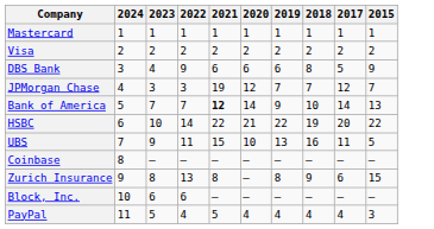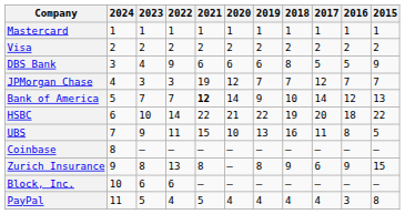 <table class="wikitable sortable" style="font-size: 90%">
 <tr>
 <th style="background-color:#f2f2f2;">Company</th>
 <th style="background-color:#f2f2f2;">2024</th>
 <th style="background-color:#f2f2f2;">2023</th>
 <th style="background-color:#f2f2f2;">2022</th>
 <th style="background-color:#f2f2f2;">2021</th>
 <th style="background-color:#f2f2f2;">2020</th>
 <th style="background-color:#f2f2f2;">2019</th>
 <th style="background-color:#f2f2f2;">2018</th>
 <th style="background-color:#f2f2f2;">2017</th>
+<th style="background-color:#f2f2f2;">2016</th>
 <th style="background-color:#f2f2f2;">2015</th>
 </tr>
 <tr>
 <td style="background-color:#f2f2f2;"><a href='#'>Mastercard</a></td>
+<td>1</td>
 <td>1</td>
 <td>1</td>
 <td>1</td>
 <td>1</td>
 <td>1</td>
 <td>1</td>
 <td>1</td>
 <td>1</td>
 <td>1</td>
 </tr>
 <tr>
 <td style="background-color:#f2f2f2;"><a href='#'>Visa</a></td>
 <td>2</td>
 <td>2</td>
 <td>2</td>
 <td>2</td>
 <td>2</td>
 <td>2</td>
 <td>2</td>
 <td>2</td>
 <td>2</td>
+<td>2</td>
 </tr>
 <tr>
 <td style="background-color:#f2f2f2;"><a href='#'>DBS Bank</a></td>
 <td>3</td>
 <td>4</td>
 <td>9</td>
 <td>6</td>
 <td>6</td>
 <td>6</td>
 <td>8</td>
+<td>5</td>
 <td>5</td>
 <td>9</td>
 </tr>
 <tr>
 <td style="background-color:#f2f2f2;"><a href='#'>JPMorgan Chase</a></td>
 <td>4</td>
 <td>3</td>
 <td>3</td>
 <td>19</td>
 <td>12</td>
 <td>7</td>
 <td>7</td>
 <td>12</td>
 <td>7</td>
+<td>7</td>
 </tr>
 <tr>
 <td style="background-color:#f2f2f2;"><a href='#'>Bank of America</a></td>
 <td>5</td>
 <td>7</td>
 <td>7</td>
 <td><strong>12</strong></td>
 <td>14</td>
 <td>9</td>
 <td>10</td>
 <td>14</td>
+<td>12</td>
 <td>13</td>
 </tr>
 <tr>
 <td style="background-color:#f2f2f2;"><a href='#'>HSBC</a></td>
 <td>6</td>
 <td>10</td>
 <td>14</td>
 <td>22</td>
 <td>21</td>
 <td>22</td>
 <td>19</td>
 <td>20</td>
+<td>18</td>
 <td>22</td>
 </tr>
 <tr>
 <td style="background-color:#f2f2f2;"><a href='#'>UBS</a></td>
 <td>7</td>
 <td>9</td>
 <td>11</td>
 <td>15</td>
 <td>10</td>
 <td>13</td>
 <td>16</td>
 <td>11</td>
+<td>8</td>
 <td>5</td>
 </tr>
 <tr>
 <td style="background-color:#f2f2f2;"><a href='#'>Coinbase</a></td>
 <td>8</td>
+<td>–</td>
 <td>–</td>
 <td>–</td>
 <td>–</td>
 <td>–</td>
 <td>–</td>
 <td>–</td>
 <td>–</td>
 <td>–</td>
 </tr>
 <tr>
 <td style="background-color:#f2f2f2;"><a href='#'>Zurich Insurance</a></td>
 <td>9</td>
 <td>8</td>
 <td>13</td>
 <td>8</td>
 <td>–</td>
 <td>8</td>
 <td>9</td>
 <td>6</td>
+<td>9</td>
 <td>15</td>
 </tr>
 <tr>
 <td style="background-color:#f2f2f2;"><a href='#'>Block, Inc.</a></td>
 <td>10</td>
 <td>6</td>
 <td>6</td>
+<td>–</td>
 <td>–</td>
 <td>–</td>
 <td>–</td>
 <td>–</td>
 <td>–</td>
 <td>–</td>
 </tr>
 <tr>
 <td style="background-color:#f2f2f2;"><a href='#'>PayPal</a></td>
 <td>11</td>
 <td>5</td>
 <td>4</td>
 <td>5</td>
 <td>4</td>
 <td>4</td>
 <td>4</td>
 <td>4</td>
 <td>3</td>
+<td>8</td>
 </tr>
 </table>
